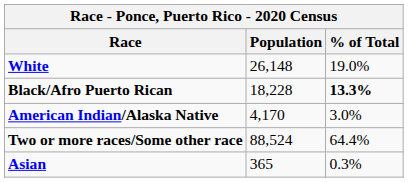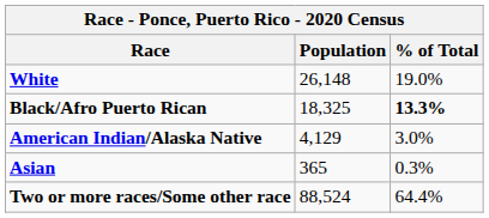 <table class="wikitable floatright">
 <tr>
 <th colspan=3>Race - Ponce, Puerto Rico - 2020 Census</th>
 </tr>
 <tr ---->
 <th>Race</th>
 <th>Population</th>
 <th>% of Total</th>
 </tr>
 <tr ---->
 <td><strong><a href='#'>White</a></strong></td>
 <td>26,148</td>
 <td>19.0%</td>
 </tr>
 <tr ---->
 <td><strong>Black/Afro Puerto Rican</strong></td>
-<td>18,228</td>
+<td>18,325</td>
 <td><strong>13.3%</strong></td>
 </tr>
 <tr ---->
 <td><strong><a href='#'>American Indian</a>/Alaska Native</strong></td>
-<td>4,170</td>
+<td>4,129</td>
 <td>3.0%</td>
+</tr>
+<tr ---->
+<td><strong><a href='#'>Asian</a></strong></td>
+<td>365</td>
+<td>0.3%</td>
 </tr>
 <tr ---->
 <td><strong>Two or more races/Some other race</strong></td>
 <td>88,524</td>
 <td>64.4%</td>
 </tr>
-<tr ---->
-<td><strong><a href='#'>Asian</a></strong></td>
-<td>365</td>
-<td>0.3%</td>
-</tr>
 </table>
